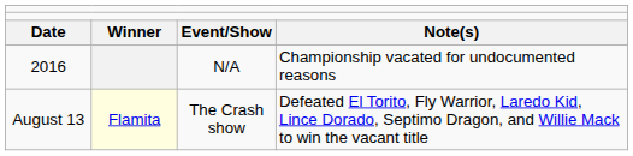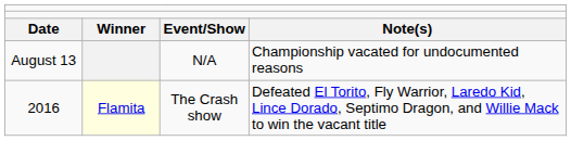 <table class="wikitable" style="text-align:center; width:100%;">
 <tr>
 <td colspan="5"></td>
 </tr>
 <tr>
 <td colspan="5"><strong></strong></td>
 </tr>
 <tr>
 <th width=14%>Date</th>
 <th width=14%>Winner</th>
 <th width=14%>Event/Show</th>
 <th width=58%>Note(s)</th>
 </tr>
 <tr>
-<td>2016</td>
+<td>August 13</td>
 <th></th>
 <td>N/A</td>
 <td align=left>Championship vacated for undocumented reasons</td>
 </tr>
 <tr>
-<td>August 13</td>
+<td>2016</td>
 <td style="background: lightyellow;"><a href='#'>Flamita</a></td>
 <td>The Crash show</td>
 <td align=left>Defeated <a href='#'>El Torito</a>, Fly Warrior, <a href='#'>Laredo Kid</a>, <a href='#'>Lince Dorado</a>, Septimo Dragon, and <a href='#'>Willie Mack</a> to win the vacant title</td>
 </tr>
 </table>
